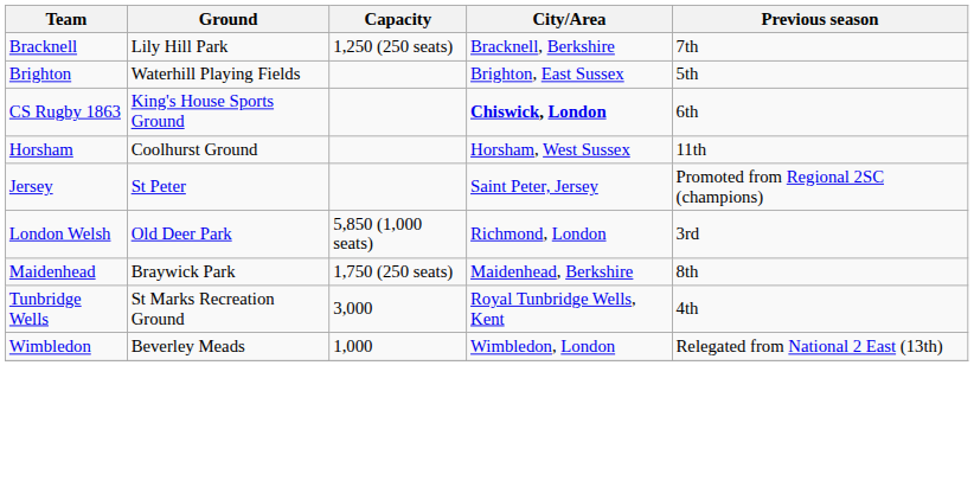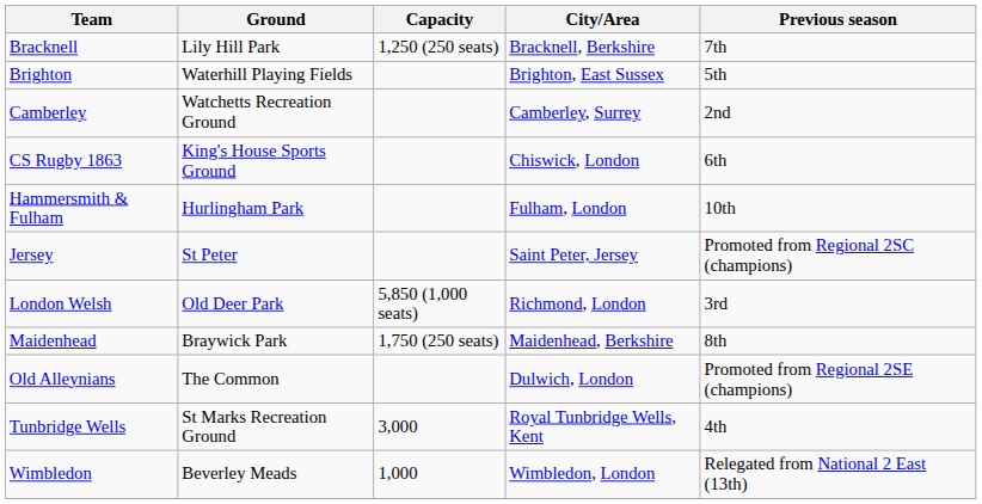 <table class="wikitable sortable" width=100%>
 <tr>
 <th>Team</th>
 <th>Ground</th>
 <th>Capacity</th>
 <th>City/Area</th>
 <th>Previous season</th>
 </tr>
 <tr>
 <td><a href='#'>Bracknell</a></td>
 <td>Lily Hill Park </td>
 <td>1,250 (250 seats)</td>
 <td><a href='#'>Bracknell</a>, <a href='#'>Berkshire</a></td>
 <td>7th</td>
 </tr>
 <tr>
 <td><a href='#'>Brighton</a></td>
 <td>Waterhill Playing Fields </td>
 <td></td>
 <td><a href='#'>Brighton</a>, <a href='#'>East Sussex</a></td>
 <td>5th</td>
 </tr>
 <tr>
+<td><a href='#'>Camberley</a></td>
+<td>Watchetts Recreation Ground </td>
+<td></td>
+<td><a href='#'>Camberley</a>, <a href='#'>Surrey</a></td>
+<td>2nd</td>
+</tr>
+<tr>
 <td><a href='#'>CS Rugby 1863</a></td>
 <td><a href='#'>King's House Sports Ground</a></td>
 <td></td>
-<td><strong><a href='#'>Chiswick</a>, <a href='#'>London</a></strong></td>
+<td><a href='#'>Chiswick</a>, <a href='#'>London</a></td>
 <td>6th</td>
 </tr>
 <tr>
-<td><a href='#'>Horsham</a></td>
-<td>Coolhurst Ground</td>
+<td><a href='#'>Hammersmith & Fulham</a></td>
+<td><a href='#'>Hurlingham Park</a></td>
 <td></td>
-<td><a href='#'>Horsham</a>, <a href='#'>West Sussex</a></td>
-<td>11th</td>
+<td><a href='#'>Fulham</a>, <a href='#'>London</a></td>
+<td>10th</td>
 </tr>
 <tr>
 <td><a href='#'>Jersey</a></td>
 <td><a href='#'>St Peter</a></td>
 <td></td>
 <td><a href='#'>Saint Peter, Jersey</a></td>
 <td>Promoted from <a href='#'>Regional 2SC</a> (champions)</td>
 </tr>
 <tr>
 <td><a href='#'>London Welsh</a></td>
 <td><a href='#'>Old Deer Park</a></td>
 <td>5,850 (1,000 seats)</td>
 <td><a href='#'>Richmond</a>, <a href='#'>London</a></td>
 <td>3rd</td>
 </tr>
 <tr>
 <td><a href='#'>Maidenhead</a></td>
 <td>Braywick Park </td>
 <td>1,750 (250 seats)</td>
 <td><a href='#'>Maidenhead</a>, <a href='#'>Berkshire</a></td>
 <td>8th</td>
 </tr>
 <tr>
+<td><a href='#'>Old Alleynians</a></td>
+<td>The Common</td>
+<td></td>
+<td><a href='#'>Dulwich</a>, <a href='#'>London</a></td>
+<td>Promoted from <a href='#'> Regional 2SE</a> (champions)</td>
+</tr>
+<tr>
 <td><a href='#'>Tunbridge Wells</a></td>
 <td>St Marks Recreation Ground</td>
 <td>3,000</td>
 <td><a href='#'>Royal Tunbridge Wells</a>, <a href='#'>Kent</a></td>
 <td>4th</td>
 </tr>
 <tr>
 <td><a href='#'>Wimbledon</a></td>
 <td>Beverley Meads</td>
 <td>1,000</td>
 <td><a href='#'>Wimbledon</a>, <a href='#'>London</a></td>
 <td>Relegated from <a href='#'>National 2 East</a> (13th)</td>
 </tr>
 <tr>
 </tr>
 </table>
